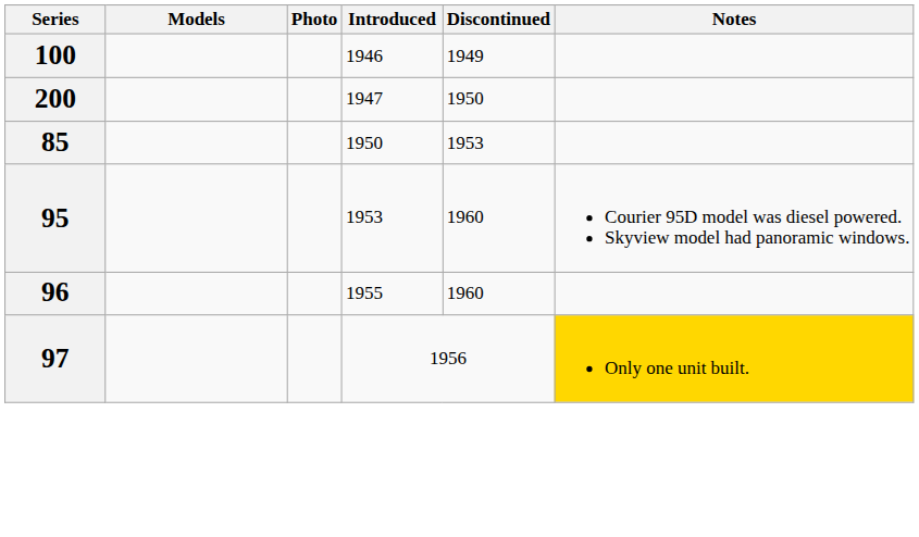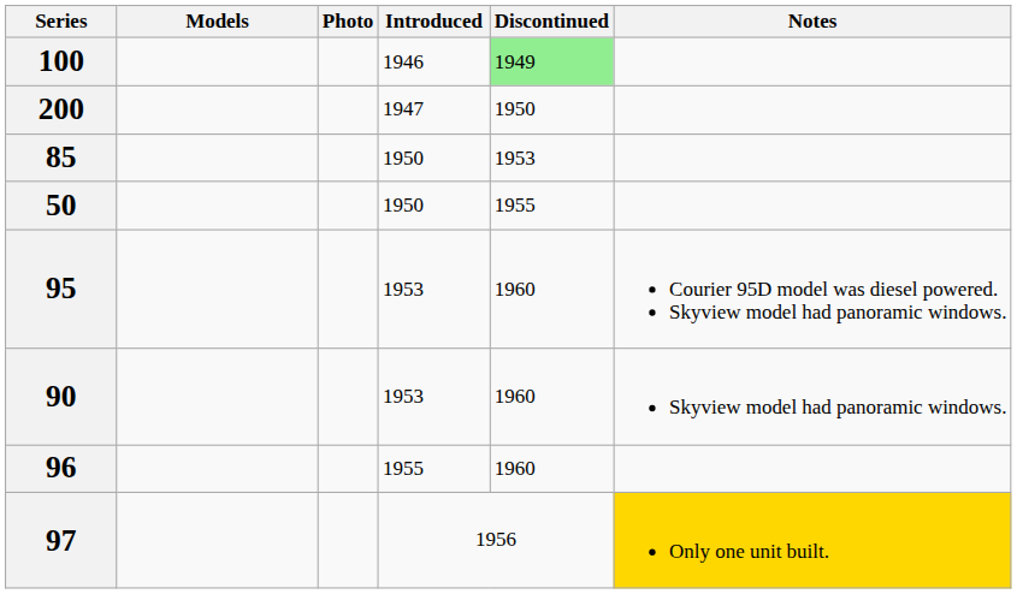 <table class="wikitable sortable">
 <tr>
 <th style="width:80px;">Series</th>
 <th style="width:150px;">Models</th>
 <th !class="unsortable">Photo</th>
 <th style="width:80px;">Introduced</th>
 <th style="width:80px;">Discontinued</th>
 <th class="unsortable">Notes</th>
 </tr>
 <tr>
 <th style="font-size:150%;">100</th>
 <td style="font-size:85%;"></td>
 <td></td>
 <td>1946</td>
-<td>1949</td>
+<td style="background: lightgreen;">1949</td>
 <td></td>
 </tr>
 <tr>
 <th style="font-size:150%;">200</th>
 <td style="font-size:85%;"></td>
 <td></td>
 <td>1947</td>
 <td>1950</td>
 <td></td>
 </tr>
 <tr>
 <th style="font-size:150%;">85</th>
 <td style="font-size:85%;"></td>
 <td></td>
 <td>1950</td>
 <td>1953</td>
 <td></td>
 </tr>
 <tr>
+<th style="font-size:150%;">50</th>
+<td style="font-size:85%;"></td>
+<td></td>
+<td>1950</td>
+<td>1955</td>
+<td></td>
+</tr>
+<tr>
 <th style="font-size:150%;">95</th>
 <td style="font-size:85%;"></td>
 <td><br></td>
 <td>1953</td>
 <td>1960</td>
 <td><br><ul><li>Courier 95D model was diesel powered.</li><li>Skyview model had panoramic windows.</li></ul></td>
+</tr>
+<tr>
+<th style="font-size:150%;">90</th>
+<td style="font-size:85%;"></td>
+<td></td>
+<td>1953</td>
+<td>1960</td>
+<td><br><ul><li>Skyview model had panoramic windows.</li></ul></td>
 </tr>
 <tr>
 <th style="font-size:150%;">96</th>
 <td style="font-size:85%;"></td>
 <td></td>
 <td>1955</td>
 <td>1960</td>
 <td></td>
 </tr>
 <tr>
 <th style="font-size:150%;">97</th>
 <td style="font-size:85%;"></td>
 <td></td>
 <td colspan=2 style="text-align:center;">1956</td>
 <td style="background: gold;"><br><ul><li>Only one unit built.</li></ul></td>
 </tr>
 </table>
